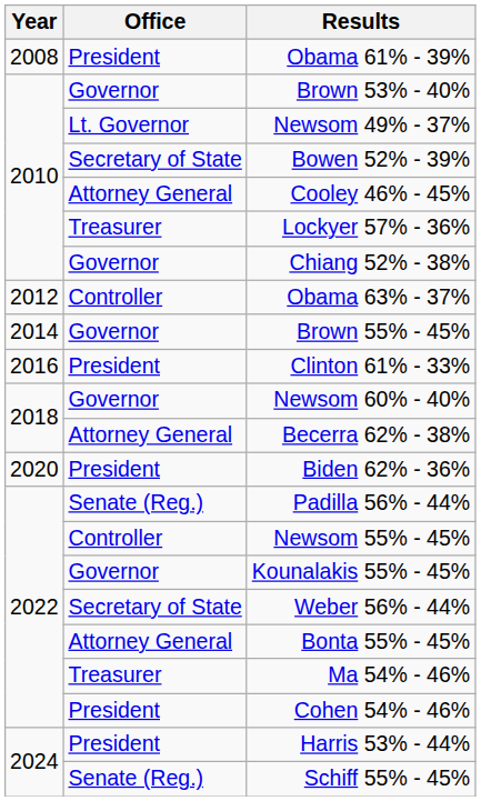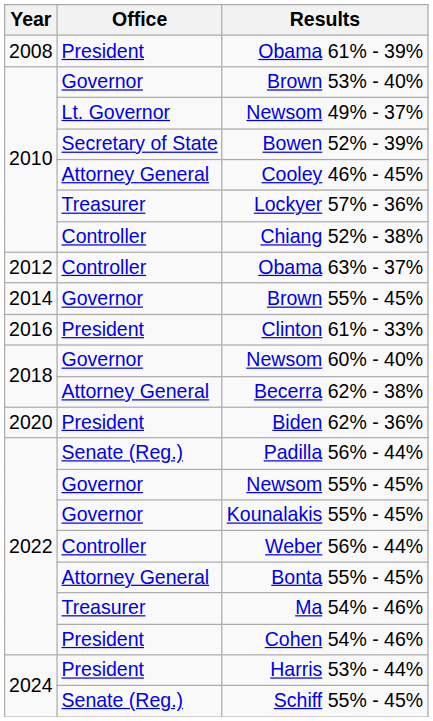 <table class=wikitable>
 <tr>
 <th>Year</th>
 <th>Office</th>
 <th>Results</th>
 </tr>
 <tr>
 <td>2008</td>
 <td><a href='#'>President</a></td>
 <td align="right" ><a href='#'>Obama</a> 61% - 39%</td>
 </tr>
 <tr>
 <td rowspan=6>2010</td>
 <td><a href='#'>Governor</a></td>
 <td align="right" ><a href='#'>Brown</a> 53% - 40%</td>
 </tr>
 <tr>
 <td><a href='#'>Lt. Governor</a></td>
 <td align="right" ><a href='#'>Newsom</a> 49% - 37%</td>
 </tr>
 <tr>
 <td><a href='#'>Secretary of State</a></td>
 <td align="right" ><a href='#'>Bowen</a> 52% - 39%</td>
 </tr>
 <tr>
 <td><a href='#'>Attorney General</a></td>
 <td align="right" ><a href='#'>Cooley</a> 46% - 45%</td>
 </tr>
 <tr>
 <td><a href='#'>Treasurer</a></td>
 <td align="right" ><a href='#'>Lockyer</a> 57% - 36%</td>
 </tr>
 <tr>
-<td><a href='#'>Governor</a></td>
+<td><a href='#'>Controller</a></td>
 <td align="right" ><a href='#'>Chiang</a> 52% - 38%</td>
 </tr>
 <tr>
 <td>2012</td>
 <td><a href='#'>Controller</a></td>
 <td align="right" ><a href='#'>Obama</a> 63% - 37%</td>
 </tr>
 <tr>
 <td>2014</td>
 <td><a href='#'>Governor</a></td>
 <td align="right" ><a href='#'>Brown</a> 55% - 45%</td>
 </tr>
 <tr>
 <td>2016</td>
 <td><a href='#'>President</a></td>
 <td align="right" ><a href='#'>Clinton</a> 61% - 33%</td>
 </tr>
 <tr>
 <td rowspan=2>2018</td>
 <td><a href='#'>Governor</a></td>
 <td align="right" ><a href='#'>Newsom</a> 60% - 40%</td>
 </tr>
 <tr>
 <td><a href='#'>Attorney General</a></td>
 <td align="right" ><a href='#'>Becerra</a> 62% - 38%</td>
 </tr>
 <tr>
 <td>2020</td>
 <td><a href='#'>President</a></td>
 <td align="right" ><a href='#'>Biden</a> 62% - 36%</td>
 </tr>
 <tr>
 <td rowspan=7>2022</td>
 <td><a href='#'>Senate (Reg.)</a></td>
 <td align="right" ><a href='#'>Padilla</a> 56% - 44%</td>
 </tr>
 <tr>
-<td><a href='#'>Controller</a></td>
+<td><a href='#'>Governor</a></td>
 <td align="right" ><a href='#'>Newsom</a> 55% - 45%</td>
 </tr>
 <tr>
 <td><a href='#'>Governor</a></td>
 <td align="right" ><a href='#'>Kounalakis</a> 55% - 45%</td>
 </tr>
 <tr>
-<td><a href='#'>Secretary of State</a></td>
+<td><a href='#'>Controller</a></td>
 <td align="right" ><a href='#'>Weber</a> 56% - 44%</td>
 </tr>
 <tr>
 <td><a href='#'>Attorney General</a></td>
 <td align="right" ><a href='#'>Bonta</a> 55% - 45%</td>
 </tr>
 <tr>
 <td><a href='#'>Treasurer</a></td>
 <td align="right" ><a href='#'>Ma</a> 54% - 46%</td>
 </tr>
 <tr>
 <td><a href='#'>President</a></td>
 <td align="right" ><a href='#'>Cohen</a> 54% - 46%</td>
 </tr>
 <tr>
 <td rowspan=2>2024</td>
 <td><a href='#'>President</a></td>
 <td align="right" ><a href='#'>Harris</a> 53% - 44%</td>
 </tr>
 <tr>
 <td><a href='#'>Senate (Reg.)</a></td>
 <td align="right" ><a href='#'>Schiff</a> 55% - 45%</td>
 </tr>
 </table>
